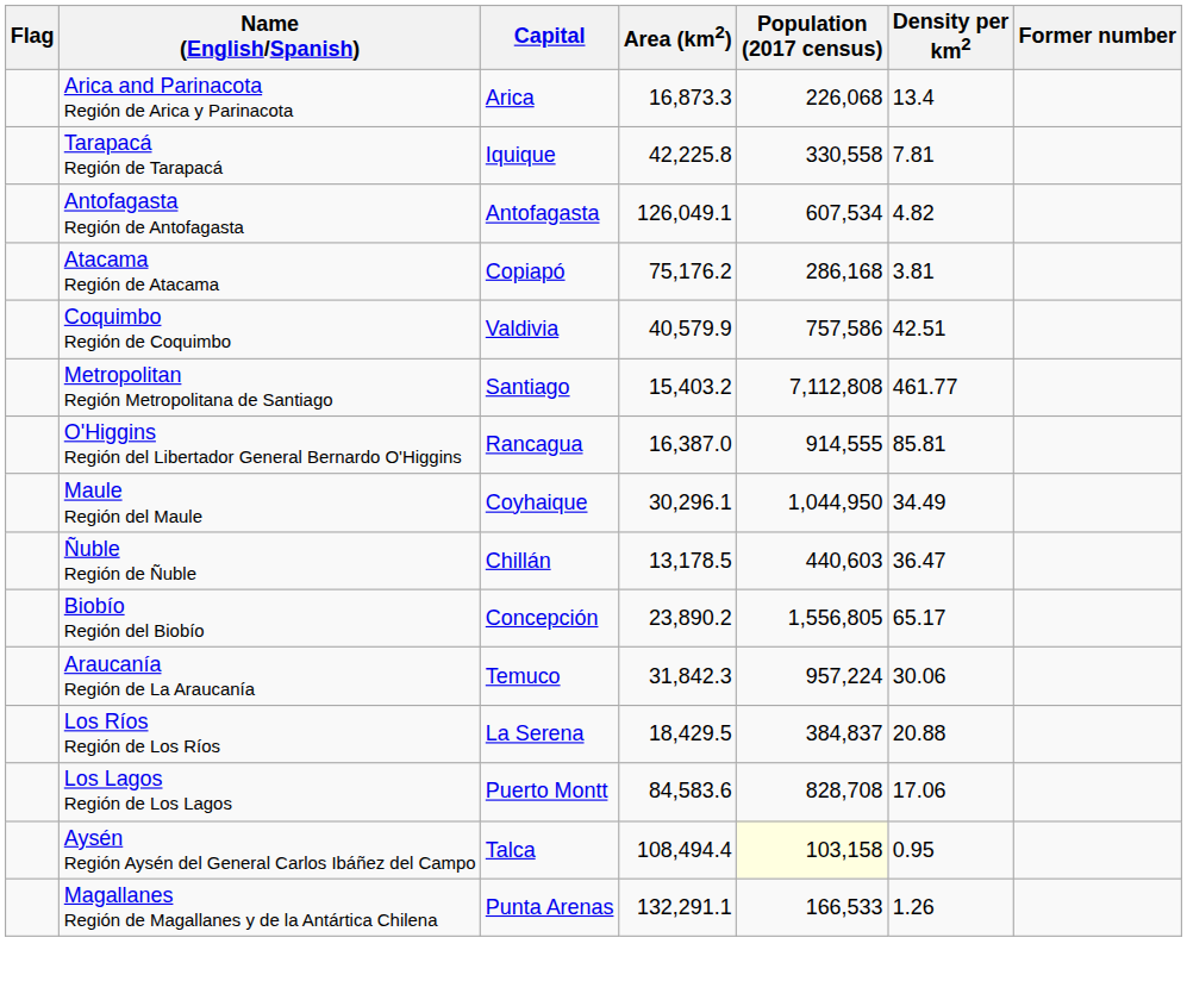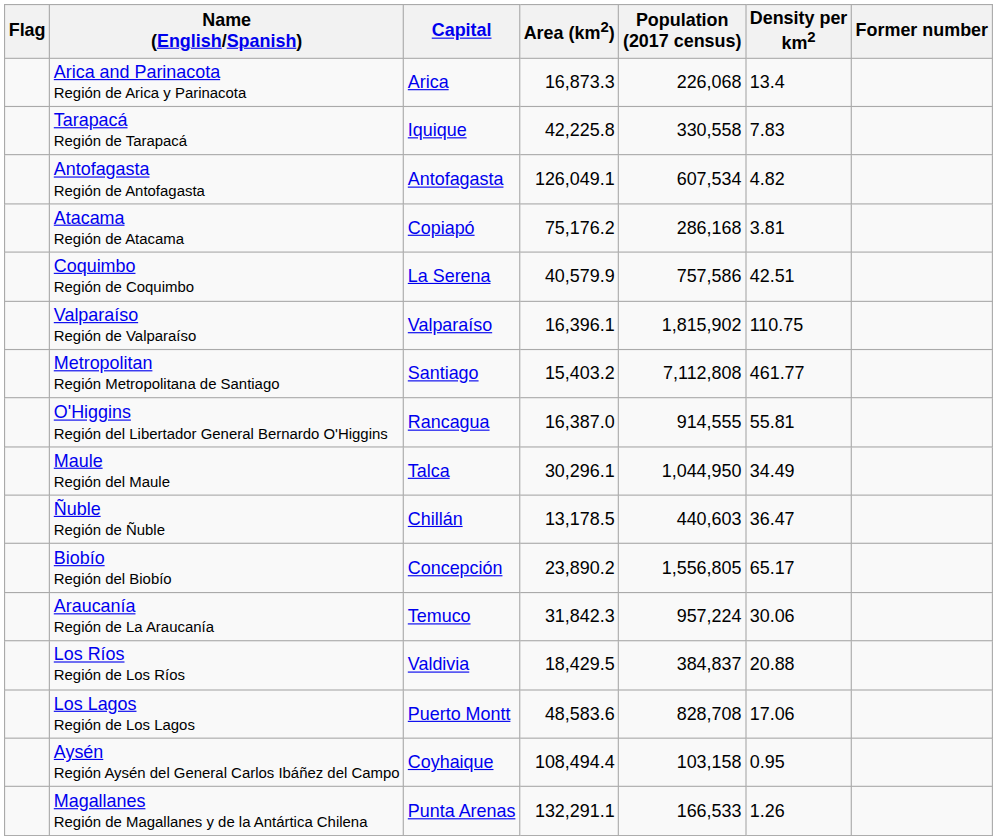 <table class="wikitable sortable">
 <tr>
 <th class="unsortable">Flag</th>
 <th>Name<br>(<a href='#'>English</a>/<a href='#'>Spanish</a>)</th>
 <th><a href='#'>Capital</a></th>
 <th>Area (km<sup>2</sup>)</th>
 <th>Population<br>(2017 census)</th>
 <th>Density per<br>km<sup>2</sup></th>
 <th>Former number</th>
 </tr>
 <tr>
 <td></td>
 <td><a href='#'>Arica and Parinacota</a><br><small>Región de Arica y Parinacota</small></td>
 <td><a href='#'>Arica</a></td>
 <td align=right>16,873.3</td>
 <td align=right>226,068</td>
 <td>13.4</td>
 <td></td>
 </tr>
 <tr>
 <td></td>
 <td><a href='#'>Tarapacá</a><br><small>Región de Tarapacá</small></td>
 <td><a href='#'>Iquique</a></td>
 <td align=right>42,225.8</td>
 <td align=right>330,558</td>
-<td>7.81</td>
+<td>7.83</td>
 <td></td>
 </tr>
 <tr>
 <td></td>
 <td><a href='#'>Antofagasta</a><br><small>Región de Antofagasta</small></td>
 <td><a href='#'>Antofagasta</a></td>
 <td align=right>126,049.1</td>
 <td align=right>607,534</td>
 <td>4.82</td>
 <td></td>
 </tr>
 <tr>
 <td></td>
 <td><a href='#'>Atacama</a><br><small>Región de Atacama</small></td>
 <td><a href='#'>Copiapó</a></td>
 <td align=right>75,176.2</td>
 <td align=right>286,168</td>
 <td>3.81</td>
 <td></td>
 </tr>
 <tr>
 <td></td>
 <td><a href='#'>Coquimbo</a><br><small>Región de Coquimbo</small></td>
-<td><a href='#'>Valdivia</a></td>
+<td><a href='#'>La Serena</a></td>
 <td align=right>40,579.9</td>
 <td align=right>757,586</td>
 <td>42.51</td>
+<td></td>
+</tr>
+<tr>
+<td></td>
+<td><a href='#'>Valparaíso</a><br><small>Región de Valparaíso</small></td>
+<td><a href='#'>Valparaíso</a></td>
+<td align=right>16,396.1</td>
+<td align=right>1,815,902</td>
+<td>110.75</td>
 <td></td>
 </tr>
 <tr>
 <td></td>
 <td><a href='#'>Metropolitan</a><br><small>Región Metropolitana de Santiago</small></td>
 <td><a href='#'>Santiago</a></td>
 <td align=right>15,403.2</td>
 <td align=right>7,112,808</td>
 <td>461.77</td>
 <td></td>
 </tr>
 <tr>
 <td></td>
 <td><a href='#'>O'Higgins</a><br><small>Región del Libertador General Bernardo O'Higgins</small></td>
 <td><a href='#'>Rancagua</a></td>
 <td align=right>16,387.0</td>
 <td align=right>914,555</td>
-<td>85.81</td>
+<td>55.81</td>
 <td></td>
 </tr>
 <tr>
 <td></td>
 <td><a href='#'>Maule</a><br><small>Región del Maule</small></td>
-<td><a href='#'>Coyhaique</a></td>
+<td><a href='#'>Talca</a></td>
 <td align=right>30,296.1</td>
 <td align=right>1,044,950</td>
 <td>34.49</td>
 <td></td>
 </tr>
 <tr>
 <td></td>
 <td><a href='#'>Ñuble</a><br><small>Región de Ñuble</small></td>
 <td><a href='#'>Chillán</a></td>
 <td align=right>13,178.5</td>
 <td align=right>440,603</td>
 <td>36.47</td>
 <td></td>
 </tr>
 <tr>
 <td></td>
 <td><a href='#'>Biobío</a><br><small>Región del Biobío</small></td>
 <td><a href='#'>Concepción</a></td>
 <td align=right>23,890.2</td>
 <td align=right>1,556,805</td>
 <td>65.17</td>
 <td></td>
 </tr>
 <tr>
 <td></td>
 <td><a href='#'>Araucanía</a><br><small>Región de La Araucanía</small></td>
 <td><a href='#'>Temuco</a></td>
 <td align=right>31,842.3</td>
 <td align=right>957,224</td>
 <td>30.06</td>
 <td></td>
 </tr>
 <tr>
 <td></td>
 <td><a href='#'>Los Ríos</a><br><small>Región de Los Ríos</small></td>
-<td><a href='#'>La Serena</a></td>
+<td><a href='#'>Valdivia</a></td>
 <td align=right>18,429.5</td>
 <td align=right>384,837</td>
 <td>20.88</td>
 <td></td>
 </tr>
 <tr>
 <td></td>
 <td><a href='#'>Los Lagos</a><br><small>Región de Los Lagos</small></td>
 <td><a href='#'>Puerto Montt</a></td>
-<td align=right>84,583.6</td>
+<td align=right>48,583.6</td>
 <td align=right>828,708</td>
 <td>17.06</td>
 <td></td>
 </tr>
 <tr>
 <td></td>
 <td><a href='#'>Aysén</a><br><small>Región Aysén del General Carlos Ibáñez del Campo</small></td>
-<td><a href='#'>Talca</a></td>
+<td><a href='#'>Coyhaique</a></td>
 <td align=right>108,494.4</td>
-<td align=right style="background: lightyellow;">103,158</td>
+<td align=right>103,158</td>
 <td>0.95</td>
 <td></td>
 </tr>
 <tr>
 <td></td>
 <td><a href='#'>Magallanes</a><br><small>Región de Magallanes y de la Antártica Chilena</small></td>
 <td><a href='#'>Punta Arenas</a></td>
 <td align=right>132,291.1</td>
 <td align=right>166,533</td>
 <td>1.26</td>
 <td></td>
 </tr>
 </table>
